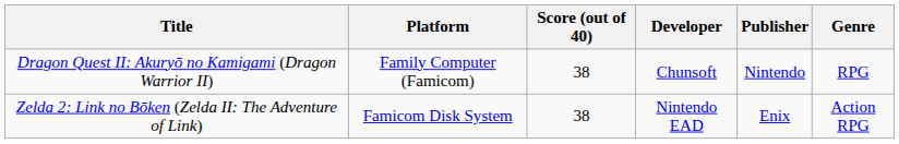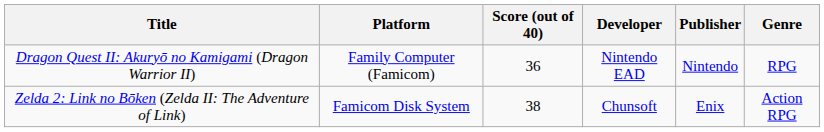 <table class="wikitable" style="text-align:center;">
 <tr>
 <th>Title</th>
 <th>Platform</th>
 <th>Score (out of 40)</th>
 <th>Developer</th>
 <th>Publisher</th>
 <th>Genre</th>
 </tr>
 <tr>
 <td><em><a href='#'>Dragon Quest II: Akuryō no Kamigami</a></em> (<em>Dragon Warrior II</em>)</td>
 <td><a href='#'>Family Computer</a> (Famicom)</td>
-<td>38</td>
-<td><a href='#'>Chunsoft</a></td>
+<td>36</td>
+<td><a href='#'>Nintendo EAD</a></td>
 <td><a href='#'>Nintendo</a></td>
 <td><a href='#'>RPG</a></td>
 </tr>
 <tr>
 <td><em><a href='#'>Zelda 2: Link no Bōken</a></em> (<em>Zelda II: The Adventure of Link</em>)</td>
 <td><a href='#'>Famicom Disk System</a></td>
 <td>38</td>
-<td><a href='#'>Nintendo EAD</a></td>
+<td><a href='#'>Chunsoft</a></td>
 <td><a href='#'>Enix</a></td>
 <td><a href='#'>Action RPG</a></td>
 </tr>
 </table>
